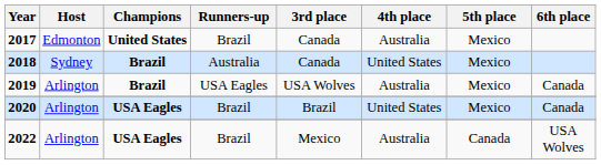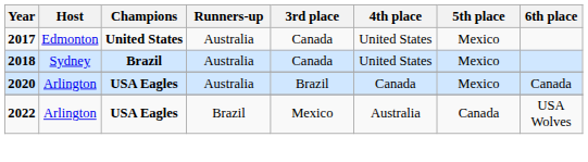 <table class="wikitable" style="font-size:90%; width: 98%; text-align: center;">
 <tr>
 <th width=4%>Year</th>
 <th width=10%>Host</th>
 <th width=15%>Champions</th>
 <th width=15%>Runners-up</th>
 <th width=15%>3rd place</th>
 <th width=15%>4th place</th>
 <th width=15%>5th place</th>
 <th width=15%>6th place</th>
 </tr>
 <tr>
 <td><strong>2017</strong></td>
 <td> <a href='#'>Edmonton</a></td>
 <td><strong> United States</strong></td>
-<td> Brazil</td>
+<td> Australia</td>
 <td> Canada</td>
-<td> Australia</td>
+<td> United States</td>
 <td> Mexico</td>
 <td></td>
 </tr>
 <tr bgcolor="#D0E7FF">
 <td><strong>2018</strong></td>
 <td> <a href='#'>Sydney</a></td>
 <td><strong> Brazil</strong></td>
 <td> Australia</td>
 <td> Canada</td>
 <td> United States</td>
 <td> Mexico</td>
 <td></td>
 </tr>
 <tr>
-<td><strong>2019</strong></td>
-<td> <a href='#'>Arlington</a></td>
-<td><strong> Brazil</strong></td>
-<td> USA Eagles</td>
-<td> USA Wolves</td>
-<td> Australia</td>
-<td> Mexico</td>
-<td> Canada</td>
-</tr>
-<tr>
 </tr>
 <tr bgcolor="#D0E7FF">
 <td><strong>2020</strong></td>
 <td> <a href='#'>Arlington</a></td>
 <td><strong> USA Eagles</strong></td>
+<td> Australia</td>
 <td> Brazil</td>
-<td> Brazil</td>
-<td> United States</td>
+<td> Canada</td>
 <td> Mexico</td>
 <td> Canada</td>
 </tr>
 <tr>
 </tr>
 <tr>
 <td><strong>2022</strong></td>
 <td> <a href='#'>Arlington</a></td>
 <td><strong> USA Eagles</strong></td>
 <td> Brazil</td>
 <td> Mexico</td>
 <td> Australia</td>
 <td> Canada</td>
 <td> USA Wolves</td>
 </tr>
 </table>
